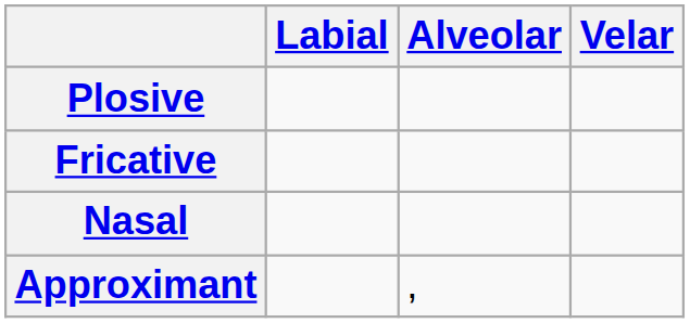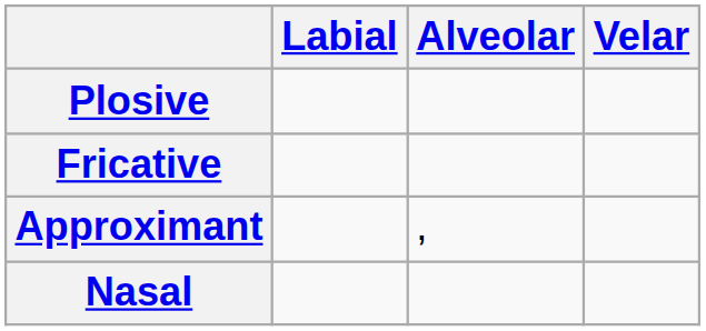 <table class="wikitable">
 <tr>
 <th></th>
 <th><a href='#'>Labial</a></th>
 <th><a href='#'>Alveolar</a></th>
 <th><a href='#'>Velar</a></th>
 </tr>
 <tr>
 <th><a href='#'>Plosive</a></th>
 <td> </td>
 <td> </td>
 <td> </td>
 </tr>
 <tr>
 <th><a href='#'>Fricative</a></th>
 <td></td>
 <td></td>
 <td></td>
 </tr>
 <tr>
+<th><a href='#'>Approximant</a></th>
+<td></td>
+<td>, </td>
+<td></td>
+</tr>
+<tr>
 <th><a href='#'>Nasal</a></th>
 <td></td>
 <td></td>
 <td></td>
 </tr>
-<tr>
-<th><a href='#'>Approximant</a></th>
-<td></td>
-<td>, </td>
-<td></td>
-</tr>
 </table>
